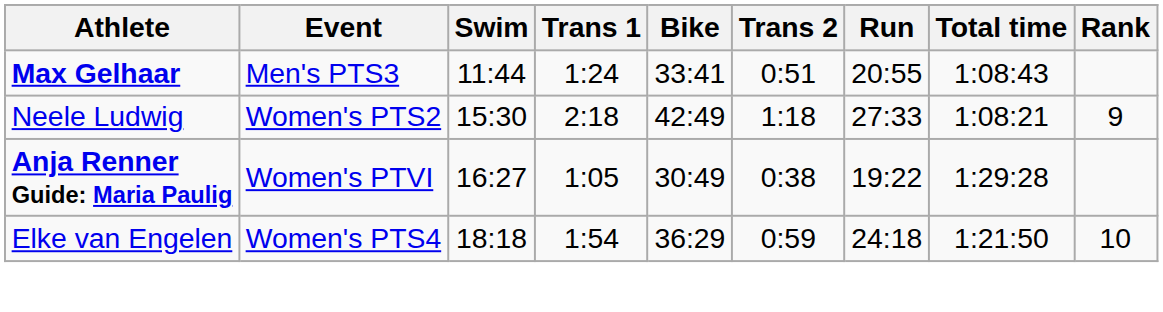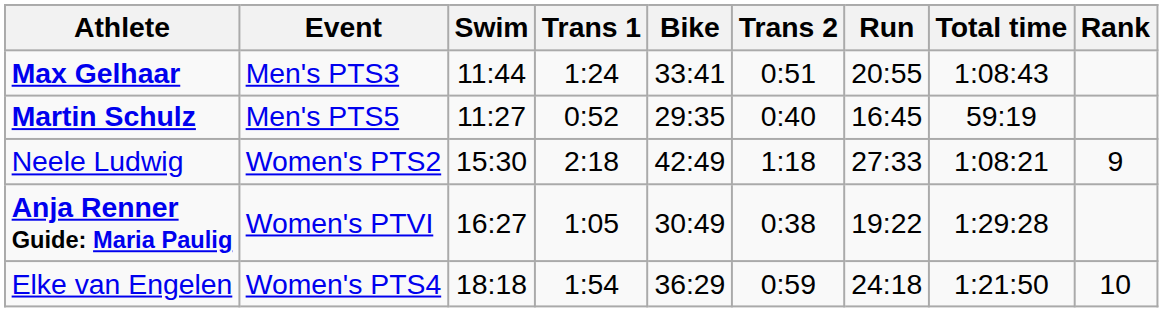 <table class=wikitable style="font-size:90%">
 <tr>
 <th>Athlete</th>
 <th>Event</th>
 <th>Swim</th>
 <th>Trans 1</th>
 <th>Bike</th>
 <th>Trans 2</th>
 <th>Run</th>
 <th>Total time</th>
 <th>Rank</th>
 </tr>
 <tr align=center>
 <td align=left><strong><a href='#'>Max Gelhaar</a></strong></td>
 <td align=left><a href='#'>Men's PTS3</a></td>
 <td>11:44</td>
 <td>1:24</td>
 <td>33:41</td>
 <td>0:51</td>
 <td>20:55</td>
 <td>1:08:43</td>
+<td></td>
+</tr>
+<tr align=center>
+<td align=left><strong><a href='#'>Martin Schulz</a></strong></td>
+<td align=left><a href='#'>Men's PTS5</a></td>
+<td>11:27</td>
+<td>0:52</td>
+<td>29:35</td>
+<td>0:40</td>
+<td>16:45</td>
+<td>59:19</td>
 <td></td>
 </tr>
 <tr align=center>
 <td align=left><a href='#'>Neele Ludwig</a></td>
 <td align=left><a href='#'>Women's PTS2</a></td>
 <td>15:30</td>
 <td>2:18</td>
 <td>42:49</td>
 <td>1:18</td>
 <td>27:33</td>
 <td>1:08:21</td>
 <td>9</td>
 </tr>
 <tr align=center>
 <td align=left><strong><a href='#'>Anja Renner</a><br><small>Guide: <a href='#'>Maria Paulig</a></small></strong></td>
 <td align=left><a href='#'>Women's PTVI</a></td>
 <td>16:27</td>
 <td>1:05</td>
 <td>30:49</td>
 <td>0:38</td>
 <td>19:22</td>
 <td>1:29:28</td>
 <td></td>
 </tr>
 <tr align=center>
 <td align=left><a href='#'>Elke van Engelen</a></td>
 <td align=left><a href='#'>Women's PTS4</a></td>
 <td>18:18</td>
 <td>1:54</td>
 <td>36:29</td>
 <td>0:59</td>
 <td>24:18</td>
 <td>1:21:50</td>
 <td>10</td>
 </tr>
 </table>
